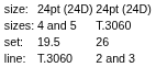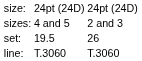 <table style="margin-left:40px;">
 <tr>
 <td>size:</td>
 <td>24pt (24D)</td>
 <td>24pt (24D)</td>
 </tr>
 <tr>
 <td>sizes:</td>
 <td>4 and 5</td>
-<td>T.3060</td>
+<td>2 and 3</td>
 </tr>
 <tr>
 <td>set:</td>
 <td>19.5</td>
 <td>26</td>
 </tr>
 <tr>
 <td>line:</td>
 <td>T.3060</td>
-<td>2 and 3</td>
+<td>T.3060</td>
 </tr>
 </table>
